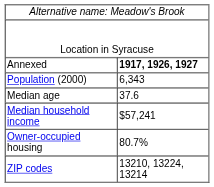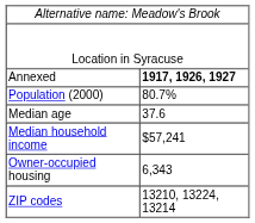 <table border="1" cellpadding="2" cellspacing="0" align="right" width="325px" style="margin:0 0 1em 1em">
 <tr>
 </tr>
 <tr>
 <td colspan="2" align="center"><em>Alternative name: Meadow's Brook</em></td>
 </tr>
 <tr>
 <td colspan="2" align="center"><br><br>Location in Syracuse</td>
 </tr>
 <tr>
 <td>Annexed</td>
 <td><strong>1917, 1926, 1927</strong></td>
 </tr>
 <tr>
 <td><a href='#'>Population</a> (2000)</td>
-<td>6,343</td>
+<td>80.7%</td>
 </tr>
 <tr>
 <td>Median age</td>
 <td>37.6</td>
 </tr>
 <tr>
 <td><a href='#'>Median household income</a></td>
 <td>$57,241</td>
 </tr>
 <tr>
 <td><a href='#'>Owner-occupied</a> housing</td>
-<td>80.7%</td>
+<td>6,343</td>
 </tr>
 <tr>
 <td><a href='#'>ZIP codes</a></td>
 <td>13210, 13224, 13214</td>
 </tr>
 </table>
